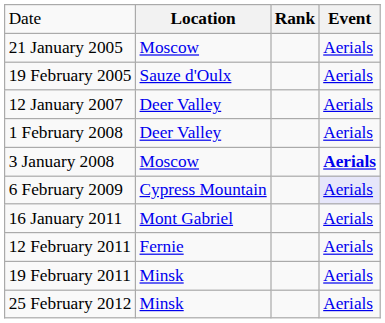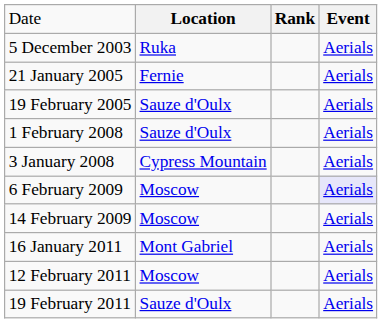 <table class="wikitable sortable" style="font-size:90%" style="text-align:center">
 <tr>
 <td>Date</td>
 <th>Location</th>
 <th>Rank</th>
 <th>Event</th>
 </tr>
 <tr>
+<td>5 December 2003</td>
+<td><a href='#'>Ruka</a></td>
+<td></td>
+<td><a href='#'>Aerials</a></td>
+</tr>
+<tr>
 <td>21 January 2005</td>
-<td><a href='#'>Moscow</a></td>
+<td><a href='#'>Fernie</a></td>
 <td></td>
 <td><a href='#'>Aerials</a></td>
 </tr>
 <tr>
 <td>19 February 2005</td>
 <td><a href='#'>Sauze d'Oulx</a></td>
 <td></td>
 <td><a href='#'>Aerials</a></td>
 </tr>
 <tr>
-<td>12 January 2007</td>
-<td><a href='#'>Deer Valley</a></td>
-<td></td>
-<td><a href='#'>Aerials</a></td>
-</tr>
-<tr>
 <td>1 February 2008</td>
-<td><a href='#'>Deer Valley</a></td>
+<td><a href='#'>Sauze d'Oulx</a></td>
 <td></td>
 <td><a href='#'>Aerials</a></td>
 </tr>
 <tr>
 <td>3 January 2008</td>
-<td><a href='#'>Moscow</a></td>
+<td><a href='#'>Cypress Mountain</a></td>
 <td></td>
-<td><strong><a href='#'>Aerials</a></strong></td>
+<td><a href='#'>Aerials</a></td>
 </tr>
 <tr>
 <td>6 February 2009</td>
-<td><a href='#'>Cypress Mountain</a></td>
+<td><a href='#'>Moscow</a></td>
 <td></td>
 <td style="background: lavender;"><a href='#'>Aerials</a></td>
+</tr>
+<tr>
+<td>14 February 2009</td>
+<td><a href='#'>Moscow</a></td>
+<td></td>
+<td><a href='#'>Aerials</a></td>
 </tr>
 <tr>
 <td>16 January 2011</td>
 <td><a href='#'>Mont Gabriel</a></td>
 <td></td>
 <td><a href='#'>Aerials</a></td>
 </tr>
 <tr>
 <td>12 February 2011</td>
-<td><a href='#'>Fernie</a></td>
+<td><a href='#'>Moscow</a></td>
 <td></td>
 <td><a href='#'>Aerials</a></td>
 </tr>
 <tr>
 <td>19 February 2011</td>
-<td><a href='#'>Minsk</a></td>
-<td></td>
-<td><a href='#'>Aerials</a></td>
-</tr>
-<tr>
-<td>25 February 2012</td>
-<td><a href='#'>Minsk</a></td>
+<td><a href='#'>Sauze d'Oulx</a></td>
 <td></td>
 <td><a href='#'>Aerials</a></td>
 </tr>
 </table>
